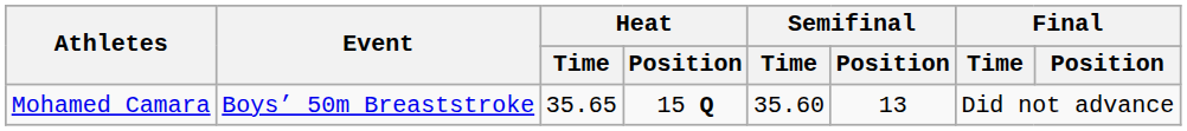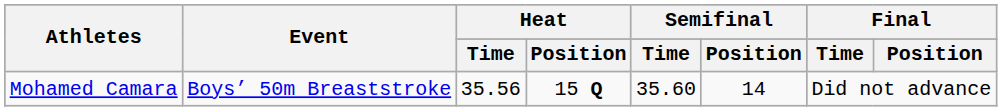 <table class="wikitable" border="1" style="font-size:90%">
 <tr>
 <th rowspan=2>Athletes</th>
 <th rowspan=2>Event</th>
 <th colspan=2>Heat</th>
 <th colspan=2>Semifinal</th>
 <th colspan=2>Final</th>
 </tr>
 <tr>
 <th>Time</th>
 <th>Position</th>
 <th>Time</th>
 <th>Position</th>
 <th>Time</th>
 <th>Position</th>
 </tr>
 <tr>
 <td rowspan=1><a href='#'>Mohamed Camara</a></td>
 <td><a href='#'>Boys’ 50m Breaststroke</a></td>
-<td align=center>35.65</td>
+<td align=center>35.56</td>
 <td align=center>15 <strong>Q</strong></td>
 <td align=center>35.60</td>
-<td align=center>13</td>
+<td align=center>14</td>
 <td colspan="2" align=center>Did not advance</td>
 </tr>
 </table>
